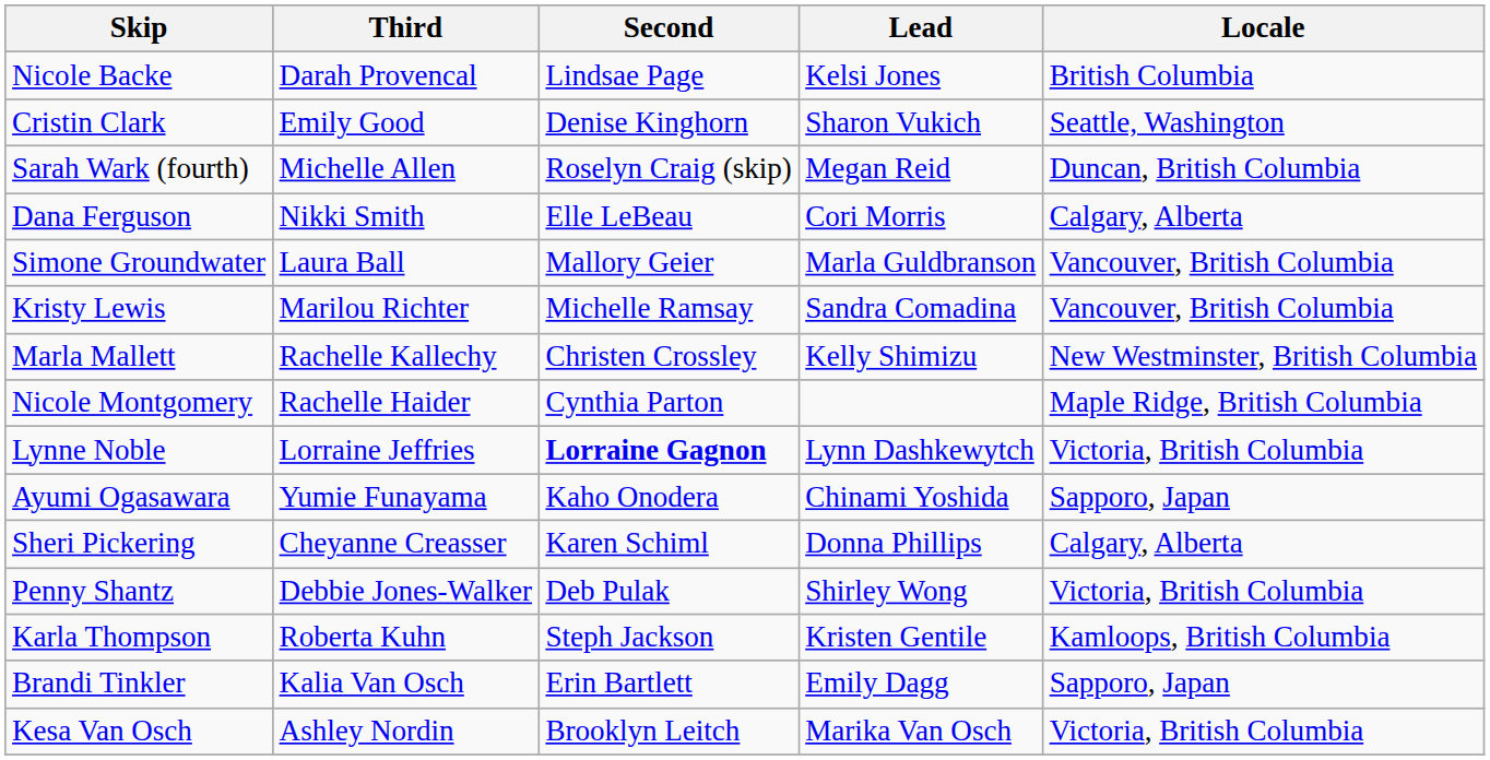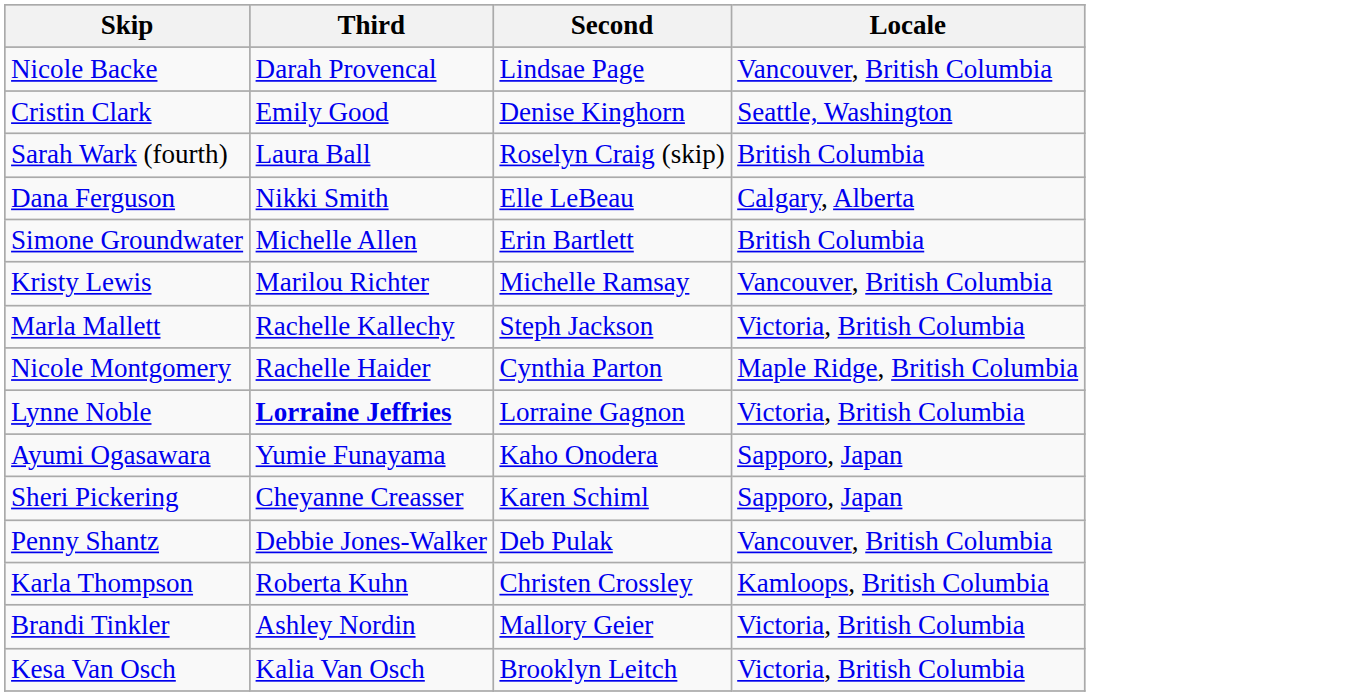 <table class=wikitable>
 <tr>
 <th>Skip</th>
 <th>Third</th>
 <th>Second</th>
-<th>Lead</th>
 <th>Locale</th>
 </tr>
 <tr>
 <td><a href='#'>Nicole Backe</a></td>
 <td><a href='#'>Darah Provencal</a></td>
 <td><a href='#'>Lindsae Page</a></td>
-<td><a href='#'>Kelsi Jones</a></td>
-<td> <a href='#'>British Columbia</a></td>
+<td> <a href='#'>Vancouver</a>, <a href='#'>British Columbia</a></td>
 </tr>
 <tr>
 <td><a href='#'>Cristin Clark</a></td>
 <td><a href='#'>Emily Good</a></td>
 <td><a href='#'>Denise Kinghorn</a></td>
-<td><a href='#'>Sharon Vukich</a></td>
 <td> <a href='#'>Seattle, Washington</a></td>
 </tr>
 <tr>
 <td><a href='#'>Sarah Wark</a> (fourth)</td>
-<td><a href='#'>Michelle Allen</a></td>
+<td><a href='#'>Laura Ball</a></td>
 <td><a href='#'>Roselyn Craig</a> (skip)</td>
-<td><a href='#'>Megan Reid</a></td>
-<td> <a href='#'>Duncan</a>, <a href='#'>British Columbia</a></td>
+<td> <a href='#'>British Columbia</a></td>
 </tr>
 <tr>
 <td><a href='#'>Dana Ferguson</a></td>
 <td><a href='#'>Nikki Smith</a></td>
 <td><a href='#'>Elle LeBeau</a></td>
-<td><a href='#'>Cori Morris</a></td>
 <td> <a href='#'>Calgary</a>, <a href='#'>Alberta</a></td>
 </tr>
 <tr>
 <td><a href='#'>Simone Groundwater</a></td>
-<td><a href='#'>Laura Ball</a></td>
-<td><a href='#'>Mallory Geier</a></td>
-<td><a href='#'>Marla Guldbranson</a></td>
-<td> <a href='#'>Vancouver</a>, <a href='#'>British Columbia</a></td>
+<td><a href='#'>Michelle Allen</a></td>
+<td><a href='#'>Erin Bartlett</a></td>
+<td> <a href='#'>British Columbia</a></td>
 </tr>
 <tr>
 <td><a href='#'>Kristy Lewis</a></td>
 <td><a href='#'>Marilou Richter</a></td>
 <td><a href='#'>Michelle Ramsay</a></td>
-<td><a href='#'>Sandra Comadina</a></td>
 <td> <a href='#'>Vancouver</a>, <a href='#'>British Columbia</a></td>
 </tr>
 <tr>
 <td><a href='#'>Marla Mallett</a></td>
 <td><a href='#'>Rachelle Kallechy</a></td>
-<td><a href='#'>Christen Crossley</a></td>
-<td><a href='#'>Kelly Shimizu</a></td>
-<td> <a href='#'>New Westminster</a>, <a href='#'>British Columbia</a></td>
+<td><a href='#'>Steph Jackson</a></td>
+<td> <a href='#'>Victoria</a>, <a href='#'>British Columbia</a></td>
 </tr>
 <tr>
 <td><a href='#'>Nicole Montgomery</a></td>
 <td><a href='#'>Rachelle Haider</a></td>
 <td><a href='#'>Cynthia Parton</a></td>
-<td></td>
 <td> <a href='#'>Maple Ridge</a>, <a href='#'>British Columbia</a></td>
 </tr>
 <tr>
 <td><a href='#'>Lynne Noble</a></td>
-<td><a href='#'>Lorraine Jeffries</a></td>
-<td><strong><a href='#'>Lorraine Gagnon</a></strong></td>
-<td><a href='#'>Lynn Dashkewytch</a></td>
+<td><strong><a href='#'>Lorraine Jeffries</a></strong></td>
+<td><a href='#'>Lorraine Gagnon</a></td>
 <td> <a href='#'>Victoria</a>, <a href='#'>British Columbia</a></td>
 </tr>
 <tr>
 <td><a href='#'>Ayumi Ogasawara</a></td>
 <td><a href='#'>Yumie Funayama</a></td>
 <td><a href='#'>Kaho Onodera</a></td>
-<td><a href='#'>Chinami Yoshida</a></td>
 <td> <a href='#'>Sapporo</a>, <a href='#'>Japan</a></td>
 </tr>
 <tr>
 <td><a href='#'>Sheri Pickering</a></td>
 <td><a href='#'>Cheyanne Creasser</a></td>
 <td><a href='#'>Karen Schiml</a></td>
-<td><a href='#'>Donna Phillips</a></td>
-<td> <a href='#'>Calgary</a>, <a href='#'>Alberta</a></td>
+<td> <a href='#'>Sapporo</a>, <a href='#'>Japan</a></td>
 </tr>
 <tr>
 <td><a href='#'>Penny Shantz</a></td>
 <td><a href='#'>Debbie Jones-Walker</a></td>
 <td><a href='#'>Deb Pulak</a></td>
-<td><a href='#'>Shirley Wong</a></td>
-<td> <a href='#'>Victoria</a>, <a href='#'>British Columbia</a></td>
+<td> <a href='#'>Vancouver</a>, <a href='#'>British Columbia</a></td>
 </tr>
 <tr>
 <td><a href='#'>Karla Thompson</a></td>
 <td><a href='#'>Roberta Kuhn</a></td>
-<td><a href='#'>Steph Jackson</a></td>
-<td><a href='#'>Kristen Gentile</a></td>
+<td><a href='#'>Christen Crossley</a></td>
 <td> <a href='#'>Kamloops</a>, <a href='#'>British Columbia</a></td>
 </tr>
 <tr>
 <td><a href='#'>Brandi Tinkler</a></td>
-<td><a href='#'>Kalia Van Osch</a></td>
-<td><a href='#'>Erin Bartlett</a></td>
-<td><a href='#'>Emily Dagg</a></td>
-<td> <a href='#'>Sapporo</a>, <a href='#'>Japan</a></td>
+<td><a href='#'>Ashley Nordin</a></td>
+<td><a href='#'>Mallory Geier</a></td>
+<td> <a href='#'>Victoria</a>, <a href='#'>British Columbia</a></td>
 </tr>
 <tr>
 <td><a href='#'>Kesa Van Osch</a></td>
-<td><a href='#'>Ashley Nordin</a></td>
+<td><a href='#'>Kalia Van Osch</a></td>
 <td><a href='#'>Brooklyn Leitch</a></td>
-<td><a href='#'>Marika Van Osch</a></td>
 <td> <a href='#'>Victoria</a>, <a href='#'>British Columbia</a></td>
 </tr>
 </table>
